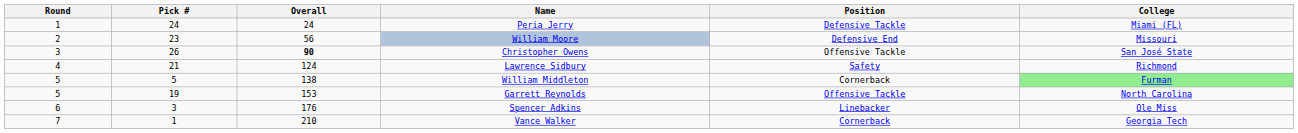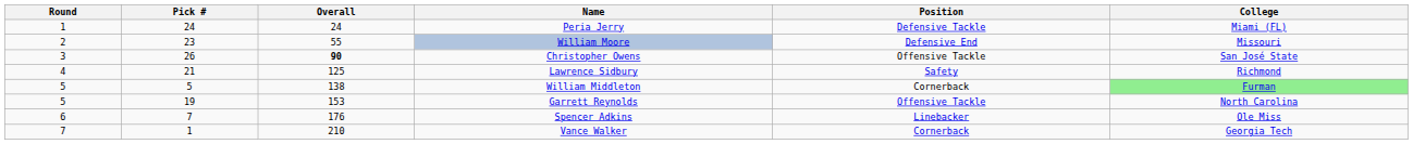 <table class="wikitable sortable sortable" style="width: 100%; text-align:center">
 <tr>
 <th>Round</th>
 <th>Pick #</th>
 <th>Overall</th>
 <th>Name</th>
 <th>Position</th>
 <th>College</th>
 </tr>
 <tr>
 <td>1</td>
 <td>24</td>
 <td>24</td>
 <td><a href='#'>Peria Jerry</a></td>
 <td><a href='#'>Defensive Tackle</a></td>
 <td><a href='#'>Miami (FL)</a></td>
 </tr>
 <tr>
 <td>2</td>
 <td>23</td>
-<td>56</td>
+<td>55</td>
 <td bgcolor=lightsteelblue><a href='#'>William Moore</a></td>
 <td><a href='#'>Defensive End</a></td>
 <td><a href='#'>Missouri</a></td>
 </tr>
 <tr>
 <td>3</td>
 <td>26</td>
 <td><strong>90</strong></td>
 <td><a href='#'>Christopher Owens</a></td>
 <td>Offensive Tackle</td>
 <td><a href='#'>San José State</a></td>
 </tr>
 <tr>
 <td>4</td>
 <td>21</td>
-<td>124</td>
+<td>125</td>
 <td><a href='#'>Lawrence Sidbury</a></td>
 <td><a href='#'>Safety</a></td>
 <td><a href='#'>Richmond</a></td>
 </tr>
 <tr>
 <td>5</td>
 <td>5</td>
 <td>138</td>
 <td><a href='#'>William Middleton</a></td>
 <td>Cornerback</td>
 <td style="background: lightgreen;"><a href='#'>Furman</a></td>
 </tr>
 <tr>
 <td>5</td>
 <td>19</td>
 <td>153</td>
 <td><a href='#'>Garrett Reynolds</a></td>
 <td><a href='#'>Offensive Tackle</a></td>
 <td><a href='#'>North Carolina</a></td>
 </tr>
 <tr>
 <td>6</td>
-<td>3</td>
+<td>7</td>
 <td>176</td>
 <td><a href='#'>Spencer Adkins</a></td>
 <td><a href='#'>Linebacker</a></td>
 <td><a href='#'>Ole Miss</a></td>
 </tr>
 <tr>
 <td>7</td>
 <td>1</td>
 <td>210</td>
 <td><a href='#'>Vance Walker</a></td>
 <td><a href='#'>Cornerback</a></td>
 <td><a href='#'>Georgia Tech</a></td>
 </tr>
 </table>
